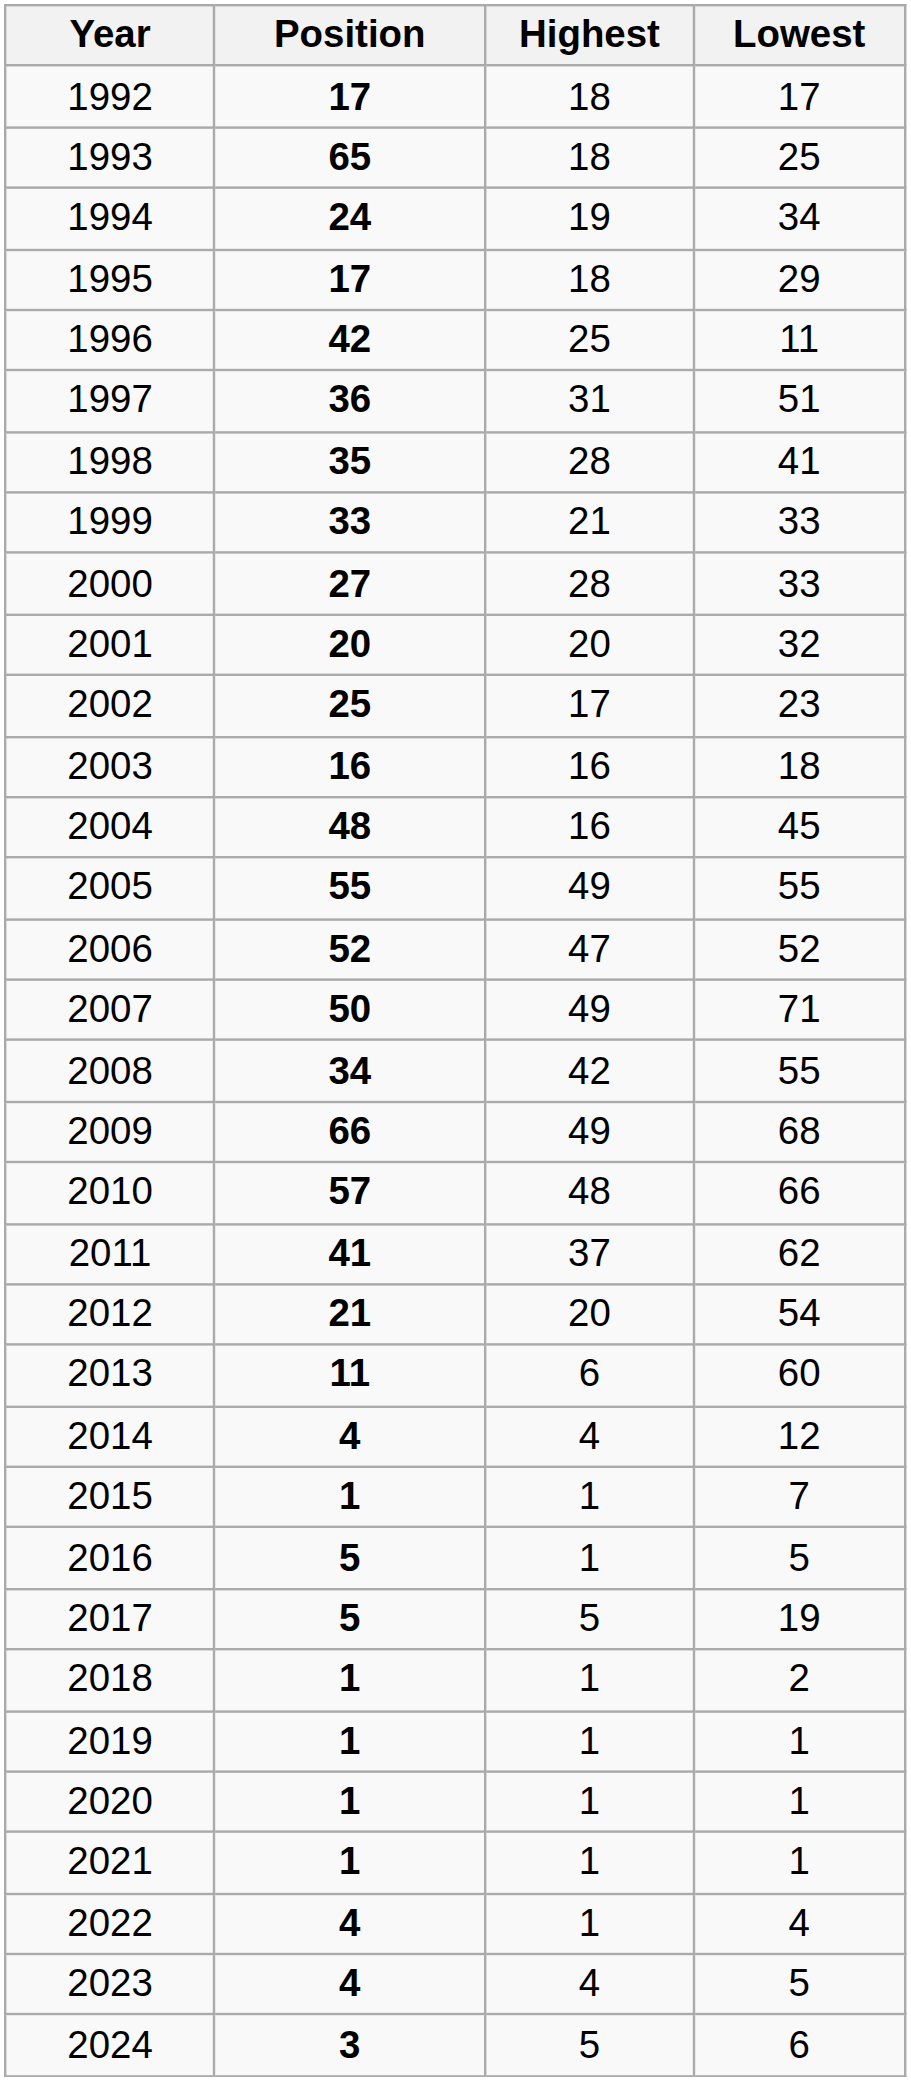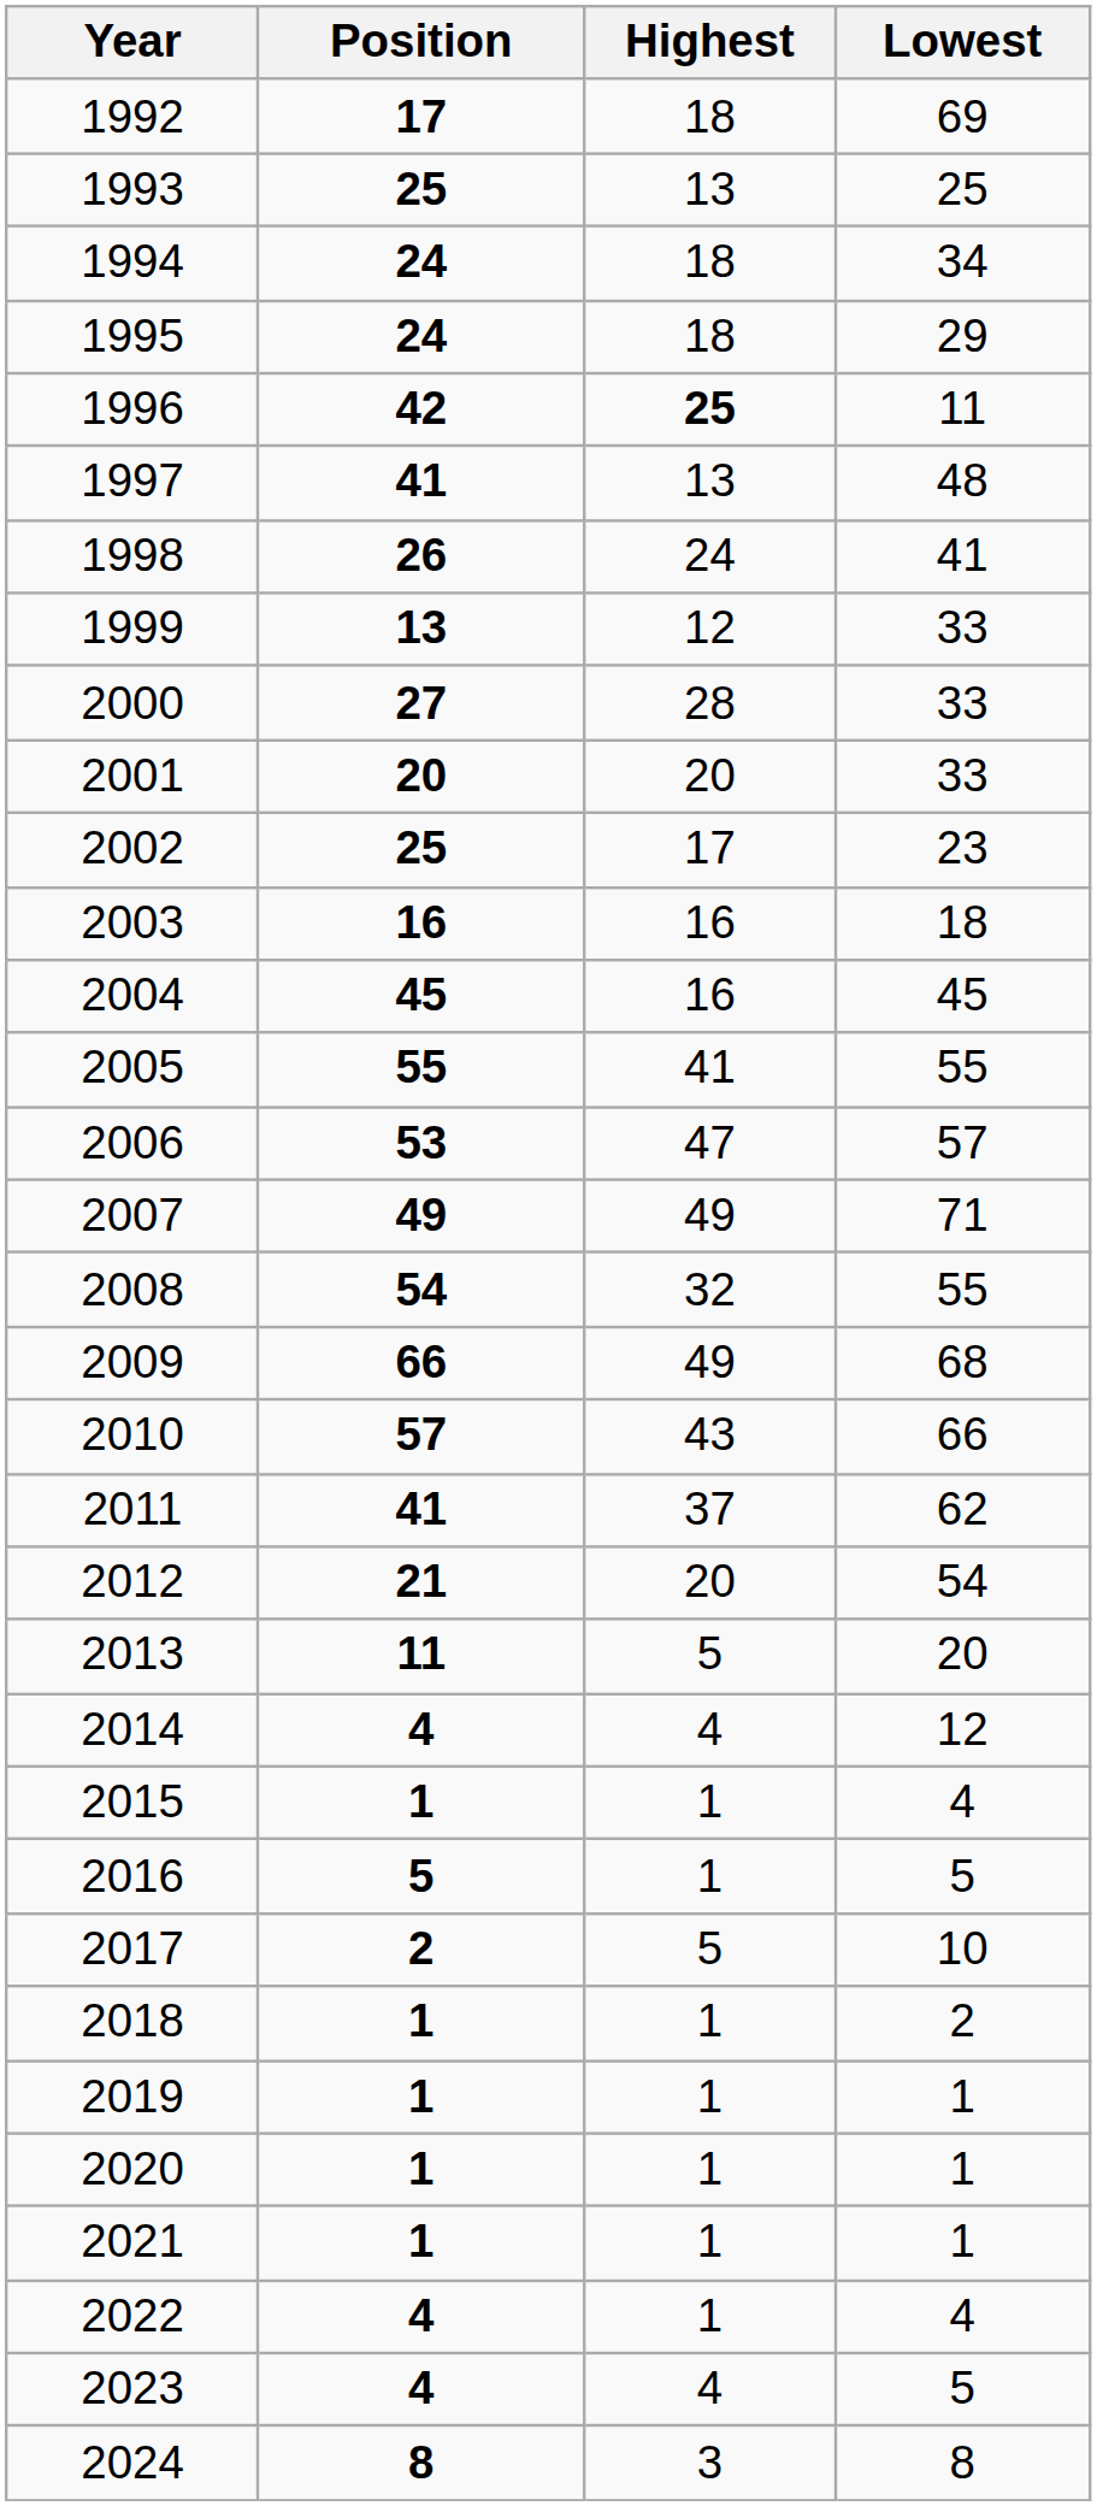 <table class="wikitable sortable collapsible collapsed" style="text-align:center;">
 <tr>
 <th width=80>Year</th>
 <th width=105>Position</th>
 <th width=80>Highest</th>
 <th width=80>Lowest</th>
 </tr>
 <tr>
 <td>1992</td>
 <td><strong>17</strong></td>
 <td>18</td>
-<td>17</td>
+<td>69</td>
 </tr>
 <tr>
 <td>1993</td>
-<td><strong>65</strong></td>
-<td>18</td>
+<td><strong>25</strong></td>
+<td>13</td>
 <td>25</td>
 </tr>
 <tr>
 <td>1994</td>
 <td><strong>24</strong></td>
-<td>19</td>
+<td>18</td>
 <td>34</td>
 </tr>
 <tr>
 <td>1995</td>
-<td><strong>17</strong></td>
+<td><strong>24</strong></td>
 <td>18</td>
 <td>29</td>
 </tr>
 <tr>
 <td>1996</td>
 <td><strong>42</strong></td>
-<td>25</td>
+<td><strong>25</strong></td>
 <td>11</td>
 </tr>
 <tr>
 <td>1997</td>
-<td><strong>36</strong></td>
-<td>31</td>
-<td>51</td>
+<td><strong>41</strong></td>
+<td>13</td>
+<td>48</td>
 </tr>
 <tr>
 <td>1998</td>
-<td><strong>35</strong></td>
-<td>28</td>
+<td><strong>26</strong></td>
+<td>24</td>
 <td>41</td>
 </tr>
 <tr>
 <td>1999</td>
-<td><strong>33</strong></td>
-<td>21</td>
+<td><strong>13</strong></td>
+<td>12</td>
 <td>33</td>
 </tr>
 <tr>
 <td>2000</td>
 <td><strong>27</strong></td>
 <td>28</td>
 <td>33</td>
 </tr>
 <tr>
 <td>2001</td>
 <td><strong>20</strong></td>
 <td>20</td>
-<td>32</td>
+<td>33</td>
 </tr>
 <tr>
 <td>2002</td>
 <td><strong>25</strong></td>
 <td>17</td>
 <td>23</td>
 </tr>
 <tr>
 <td>2003</td>
 <td><strong>16</strong></td>
 <td>16</td>
 <td>18</td>
 </tr>
 <tr>
 <td>2004</td>
-<td><strong>48</strong></td>
+<td><strong>45</strong></td>
 <td>16</td>
 <td>45</td>
 </tr>
 <tr>
 <td>2005</td>
 <td><strong>55</strong></td>
-<td>49</td>
+<td>41</td>
 <td>55</td>
 </tr>
 <tr>
 <td>2006</td>
-<td><strong>52</strong></td>
+<td><strong>53</strong></td>
 <td>47</td>
-<td>52</td>
+<td>57</td>
 </tr>
 <tr>
 <td>2007</td>
-<td><strong>50</strong></td>
+<td><strong>49</strong></td>
 <td>49</td>
 <td>71</td>
 </tr>
 <tr>
 <td>2008</td>
-<td><strong>34</strong></td>
-<td>42</td>
+<td><strong>54</strong></td>
+<td>32</td>
 <td>55</td>
 </tr>
 <tr>
 <td>2009</td>
 <td><strong>66</strong></td>
 <td>49</td>
 <td>68</td>
 </tr>
 <tr>
 <td>2010</td>
 <td><strong>57</strong></td>
-<td>48</td>
+<td>43</td>
 <td>66</td>
 </tr>
 <tr>
 <td>2011</td>
 <td><strong>41</strong></td>
 <td>37</td>
 <td>62</td>
 </tr>
 <tr>
 <td>2012</td>
 <td><strong>21</strong></td>
 <td>20</td>
 <td>54</td>
 </tr>
 <tr>
 <td>2013</td>
 <td><strong>11</strong></td>
-<td>6</td>
-<td>60</td>
+<td>5</td>
+<td>20</td>
 </tr>
 <tr>
 <td>2014</td>
 <td><strong>4</strong></td>
 <td>4</td>
 <td>12</td>
 </tr>
 <tr>
 <td>2015</td>
 <td><strong>1</strong></td>
 <td>1</td>
-<td>7</td>
+<td>4</td>
 </tr>
 <tr>
 <td>2016</td>
 <td><strong>5</strong></td>
 <td>1</td>
 <td>5</td>
 </tr>
 <tr>
 <td>2017</td>
-<td><strong>5</strong></td>
+<td><strong>2</strong></td>
 <td>5</td>
-<td>19</td>
+<td>10</td>
 </tr>
 <tr>
 <td>2018</td>
 <td><strong>1</strong></td>
 <td>1</td>
 <td>2</td>
 </tr>
 <tr>
 <td>2019</td>
 <td><strong>1</strong></td>
 <td>1</td>
 <td>1</td>
 </tr>
 <tr>
 <td>2020</td>
 <td><strong>1</strong></td>
 <td>1</td>
 <td>1</td>
 </tr>
 <tr>
 <td>2021</td>
 <td><strong>1</strong></td>
 <td>1</td>
 <td>1</td>
 </tr>
 <tr>
 <td>2022</td>
 <td><strong>4</strong></td>
 <td>1</td>
 <td>4</td>
 </tr>
 <tr>
 <td>2023</td>
 <td><strong>4</strong></td>
 <td>4</td>
 <td>5</td>
 </tr>
 <tr>
 <td>2024</td>
-<td><strong>3</strong></td>
-<td>5</td>
-<td>6</td>
+<td><strong>8</strong></td>
+<td>3</td>
+<td>8</td>
 </tr>
 </table>
